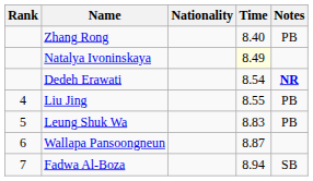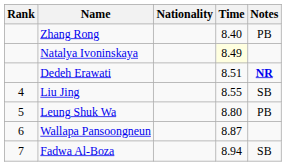 <table class="wikitable sortable" style="text-align:center;font-size:95%">
 <tr>
 <th>Rank</th>
 <th>Name</th>
 <th>Nationality</th>
 <th>Time</th>
 <th>Notes</th>
 </tr>
 <tr>
 <td></td>
 <td align=left><a href='#'>Zhang Rong</a></td>
 <td align=left></td>
 <td>8.40</td>
 <td>PB</td>
 </tr>
 <tr>
 <td></td>
 <td align=left><a href='#'>Natalya Ivoninskaya</a></td>
 <td align=left></td>
 <td style="background: lightyellow;">8.49</td>
 <td></td>
 </tr>
 <tr>
 <td></td>
 <td align=left><a href='#'>Dedeh Erawati</a></td>
 <td align=left></td>
-<td>8.54</td>
+<td>8.51</td>
 <td><strong><a href='#'>NR</a></strong></td>
 </tr>
 <tr>
 <td>4</td>
 <td align=left><a href='#'>Liu Jing</a></td>
 <td align=left></td>
 <td>8.55</td>
-<td>PB</td>
+<td>SB</td>
 </tr>
 <tr>
 <td>5</td>
 <td align=left><a href='#'>Leung Shuk Wa</a></td>
 <td align=left></td>
-<td>8.83</td>
+<td>8.80</td>
 <td>PB</td>
 </tr>
 <tr>
 <td>6</td>
 <td align=left><a href='#'>Wallapa Pansoongneun</a></td>
 <td align=left></td>
 <td>8.87</td>
 <td></td>
 </tr>
 <tr>
 <td>7</td>
 <td align=left><a href='#'>Fadwa Al-Boza</a></td>
 <td align=left></td>
 <td>8.94</td>
 <td>SB</td>
 </tr>
 </table>
